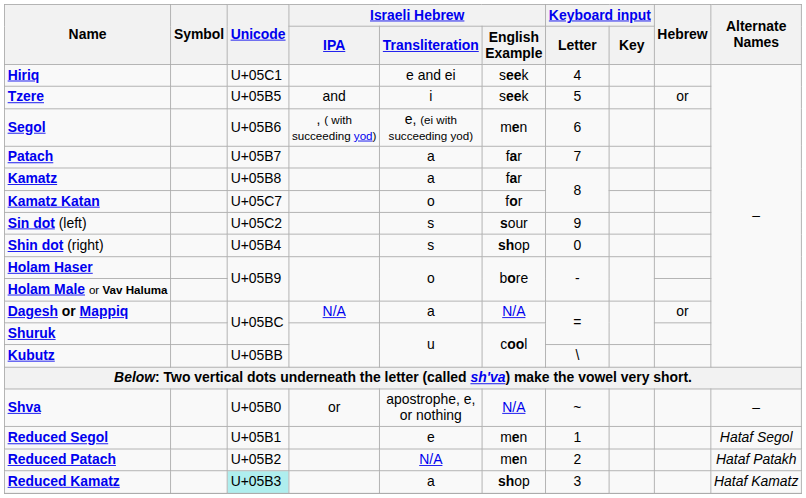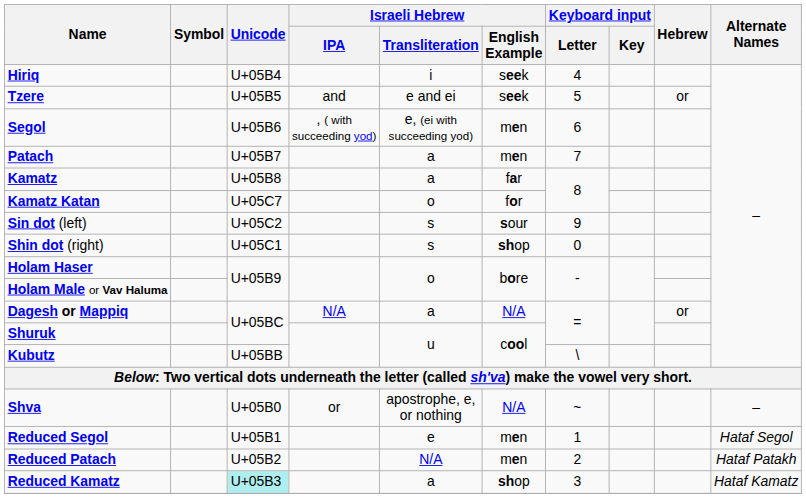 <table class="wikitable noresize">
 <tr>
 <th ! rowspan=2>Name</th>
 <th ! rowspan=2>Symbol</th>
 <th ! rowspan=2><a href='#'>Unicode</a></th>
 <th ! colspan=3><a href='#'>Israeli Hebrew</a></th>
 <th ! colspan=2><a href='#'>Keyboard input</a></th>
 <th ! rowspan=2>Hebrew</th>
 <th ! rowspan=2>Alternate<br>Names</th>
 </tr>
 <tr>
 <th ! colspan=1><a href='#'>IPA</a></th>
 <th ! colspan=1><a href='#'>Transliteration</a></th>
 <th ! colspan=1>English<br>Example</th>
 <th ! colspan=1>Letter</th>
 <th ! colspan=1>Key</th>
 </tr>
 <tr>
 <td><strong><a href='#'>Hiriq</a></strong></td>
 <td style="font-size:26px; padding-bottom:3px"></td>
-<td align="left">U+05C1</td>
+<td align="left">U+05B4</td>
 <td align="center"></td>
-<td align="center">e and ei</td>
+<td align="center">i</td>
 <td align="center">s<strong>ee</strong>k</td>
 <td align="center">4</td>
 <td align="center"></td>
 <td align="center"></td>
 <td align="center" rowspan=13>‒</td>
 </tr>
 <tr>
 <td><strong><a href='#'>Tzere</a></strong></td>
 <td style="font-size:26px; padding-bottom:3px"></td>
 <td align="left">U+05B5</td>
 <td align="center"> and </td>
-<td align="center">i</td>
+<td align="center">e and ei</td>
 <td align="center">s<strong>ee</strong>k</td>
 <td align="center">5</td>
 <td align="center"></td>
 <td align="center"> or </td>
 </tr>
 <tr>
 <td><strong><a href='#'>Segol</a></strong></td>
 <td style="font-size:26px; padding-bottom:3px"></td>
 <td align="left">U+05B6</td>
 <td align="center">, <small>( with<br>succeeding <a href='#'>yod</a>)</small></td>
 <td align="center">e, <small>(ei with<br>succeeding yod)</small></td>
 <td align="center">m<strong>e</strong>n</td>
 <td align="center">6</td>
 <td align="center"></td>
 <td align="center"></td>
 </tr>
 <tr>
 <td><strong><a href='#'>Patach</a></strong></td>
 <td style="font-size:26px; padding-bottom:3px"></td>
 <td align="left">U+05B7</td>
 <td align="center"></td>
 <td align="center">a</td>
-<td align="center">f<strong>a</strong>r</td>
+<td align="center">m<strong>e</strong>n</td>
 <td align="center">7</td>
 <td align="center"></td>
 <td align="center"></td>
 </tr>
 <tr>
 <td><strong><a href='#'>Kamatz</a></strong></td>
 <td style="font-size:26px; padding-bottom:3px"></td>
 <td align="left">U+05B8</td>
 <td align="center"></td>
 <td align="center">a</td>
 <td align="center">f<strong>a</strong>r</td>
 <td align="center" rowspan=2>8</td>
 <td align="center"></td>
 <td align="center"></td>
 </tr>
 <tr>
 <td><strong><a href='#'>Kamatz Katan</a></strong></td>
 <td style="font-size:26px; padding-bottom:3px"></td>
 <td align="left">U+05C7</td>
 <td align="center"></td>
 <td align="center">o</td>
 <td align="center">f<strong>o</strong>r</td>
 <td align="center"></td>
 <td align="center"></td>
 </tr>
 <tr>
 <td><strong><a href='#'>Sin dot</a></strong> (left)</td>
 <td style="font-size:26px; padding-bottom:3px"></td>
 <td align="left">U+05C2</td>
 <td align="center"></td>
 <td align="center">s</td>
 <td align="center"><strong>s</strong>our</td>
 <td align="center">9</td>
 <td align="center"></td>
 <td align="center"></td>
 </tr>
 <tr>
 <td><strong><a href='#'>Shin dot</a></strong> (right)</td>
 <td style="font-size:26px; padding-bottom:3px"></td>
-<td align="left">U+05B4</td>
+<td align="left">U+05C1</td>
 <td align="center"></td>
 <td align="center">s</td>
 <td align="center"><strong>sh</strong>op</td>
 <td align="center">0</td>
 <td align="center"></td>
 <td align="center"></td>
 </tr>
 <tr>
 <td><strong><a href='#'>Holam Haser</a></strong></td>
 <td style="font-size:26px; padding-bottom:3px"></td>
 <td align="left" rowspan=2>U+05B9</td>
 <td align="center" rowspan=2></td>
 <td align="center" rowspan=2>o</td>
 <td align="center" rowspan=2>b<strong>o</strong>re</td>
 <td align="center" rowspan=2>-</td>
 <td align="center" rowspan=2></td>
 <td align="center"></td>
 </tr>
 <tr>
 <td><strong><a href='#'>Holam Male</a></strong> <small>or <strong>Vav Haluma</strong></small></td>
 <td style="font-size:26px; padding-bottom:3px"></td>
 <td align="center"></td>
 </tr>
 <tr>
 <td><strong><a href='#'>Dagesh</a> or <a href='#'>Mappiq</a></strong></td>
 <td style="font-size:26px; padding-bottom:3px"></td>
 <td align="left"  rowspan=2>U+05BC</td>
 <td align="center"><a href='#'>N/A</a></td>
 <td align="center">a</td>
 <td align="center"><a href='#'>N/A</a></td>
 <td rowspan = 2  align="center">=</td>
 <td rowspan = 2  align="center"></td>
 <td align="center"> or </td>
 </tr>
 <tr>
 <td><strong><a href='#'>Shuruk</a></strong></td>
 <td style="font-size:26px; padding-bottom:3px"></td>
 <td align="center" rowspan=2></td>
 <td align="center" rowspan=2>u</td>
 <td align="center" rowspan=2>c<strong>oo</strong>l</td>
 <td align="center"></td>
 </tr>
 <tr>
 <td><strong><a href='#'>Kubutz</a></strong></td>
 <td style="font-size:26px; padding-bottom:3px"></td>
 <td align="left">U+05BB</td>
 <td align="center">\</td>
 <td align="center"></td>
 <td align="center"></td>
 </tr>
 <tr>
 <th ! colspan=10><em>Below</em>: Two vertical dots underneath the letter (called <em><a href='#'>sh'va</a></em>) make the vowel very short.</th>
 </tr>
 <tr>
 <td><strong><a href='#'>Shva</a></strong></td>
 <td style="font-size:26px; padding-bottom:3px"></td>
 <td align="left">U+05B0</td>
 <td align="center"> or </td>
 <td align="center">apostrophe, e,<br>or nothing</td>
 <td align="center"><a href='#'>N/A</a></td>
 <td align="center">~</td>
 <td align="center"></td>
 <td align="center"></td>
 <td align="center">‒</td>
 </tr>
 <tr>
 <td><strong><a href='#'>Reduced Segol</a></strong></td>
 <td style="font-size:26px; padding-bottom:3px"></td>
 <td align="left">U+05B1</td>
 <td align="center"></td>
 <td align="center">e</td>
 <td align="center">m<strong>e</strong>n</td>
 <td align="center">1</td>
 <td align="center"></td>
 <td align="center"></td>
 <td align="center"><em>Hataf Segol</em></td>
 </tr>
 <tr>
 <td><strong><a href='#'>Reduced Patach</a></strong></td>
 <td style="font-size:26px; padding-bottom:3px"></td>
 <td align="left">U+05B2</td>
 <td align="center"></td>
 <td align="center"><a href='#'>N/A</a></td>
 <td align="center">m<strong>e</strong>n</td>
 <td align="center">2</td>
 <td align="center"></td>
 <td align="center"></td>
 <td align="center"><em>Hataf Patakh</em></td>
 </tr>
 <tr>
 <td><strong><a href='#'>Reduced Kamatz</a></strong></td>
 <td style="font-size:26px; padding-bottom:3px"></td>
 <td align="left" style="background: paleturquoise;">U+05B3</td>
 <td align="center"></td>
 <td align="center">a</td>
 <td align="center"><strong>sh</strong>op</td>
 <td align="center">3</td>
 <td align="center"></td>
 <td align="center"></td>
 <td align="center"><em>Hataf Kamatz</em></td>
 </tr>
 <tr>
 </tr>
 </table>
